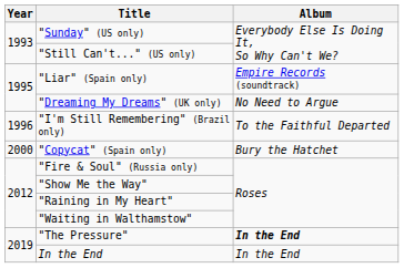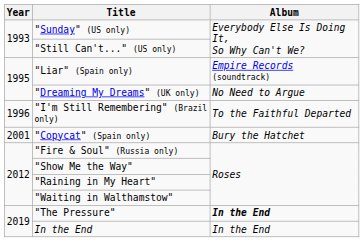 <table class="wikitable" style="text-align:center;">
 <tr>
 <th style="width:2em;">Year</th>
 <th style="width:18em;">Title</th>
 <th style="width:15em;">Album</th>
 </tr>
 <tr>
 <td rowspan="2">1993</td>
 <td style="text-align:left;">"<a href='#'>Sunday</a>" <small>(US only)</small></td>
 <td style="text-align:left;" rowspan="2"><em>Everybody Else Is Doing It,<br>So Why Can't We?</em></td>
 </tr>
 <tr>
 <td style="text-align:left;">"Still Can't..." <small>(US only)</small></td>
 </tr>
 <tr>
 <td rowspan="2">1995</td>
 <td style="text-align:left;">"Liar" <small>(Spain only)</small></td>
 <td style="text-align:left;"><em><a href='#'>Empire Records</a></em> <small>(soundtrack)</small></td>
 </tr>
 <tr>
 <td style="text-align:left;">"<a href='#'>Dreaming My Dreams</a>" <small>(UK only)</small></td>
 <td style="text-align:left;"><em>No Need to Argue</em></td>
 </tr>
 <tr>
 <td>1996</td>
 <td style="text-align:left;">"I'm Still Remembering" <small>(Brazil only)</small></td>
 <td style="text-align:left;"><em>To the Faithful Departed</em></td>
 </tr>
 <tr>
-<td>2000</td>
+<td>2001</td>
 <td style="text-align:left;">"<a href='#'>Copycat</a>" <small>(Spain only)</small></td>
 <td style="text-align:left;"><em>Bury the Hatchet</em></td>
 </tr>
 <tr>
 <td rowspan="4">2012</td>
 <td style="text-align:left;">"Fire & Soul" <small>(Russia only)</small></td>
 <td style="text-align:left;" rowspan="4"><em>Roses</em></td>
 </tr>
 <tr>
 <td style="text-align:left;">"Show Me the Way"</td>
 </tr>
 <tr>
 <td style="text-align:left;">"Raining in My Heart"</td>
 </tr>
 <tr>
 <td style="text-align:left;">"Waiting in Walthamstow"</td>
 </tr>
 <tr>
 <td rowspan="5">2019</td>
 <td style="text-align:left;">"The Pressure"</td>
 <td style="text-align:left;"><strong><em>In the End</em></strong></td>
 </tr>
 <tr>
 <td style="text-align:left;"><em>In the End</em></td>
 <td style="text-align:left;"><em>In the End</em></td>
 </tr>
 </table>
